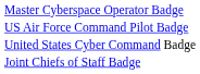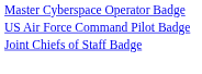 <table>
 <tr>
 <td></td>
 <td><a href='#'>Master Cyberspace Operator Badge</a></td>
 </tr>
 <tr>
 <td></td>
 <td><a href='#'>US Air Force Command Pilot Badge</a></td>
 </tr>
 <tr>
 <td></td>
-<td><a href='#'>United States Cyber Command</a> Badge</td>
-</tr>
-<tr>
-<td></td>
 <td><a href='#'>Joint Chiefs of Staff Badge</a></td>
 </tr>
 </table>
